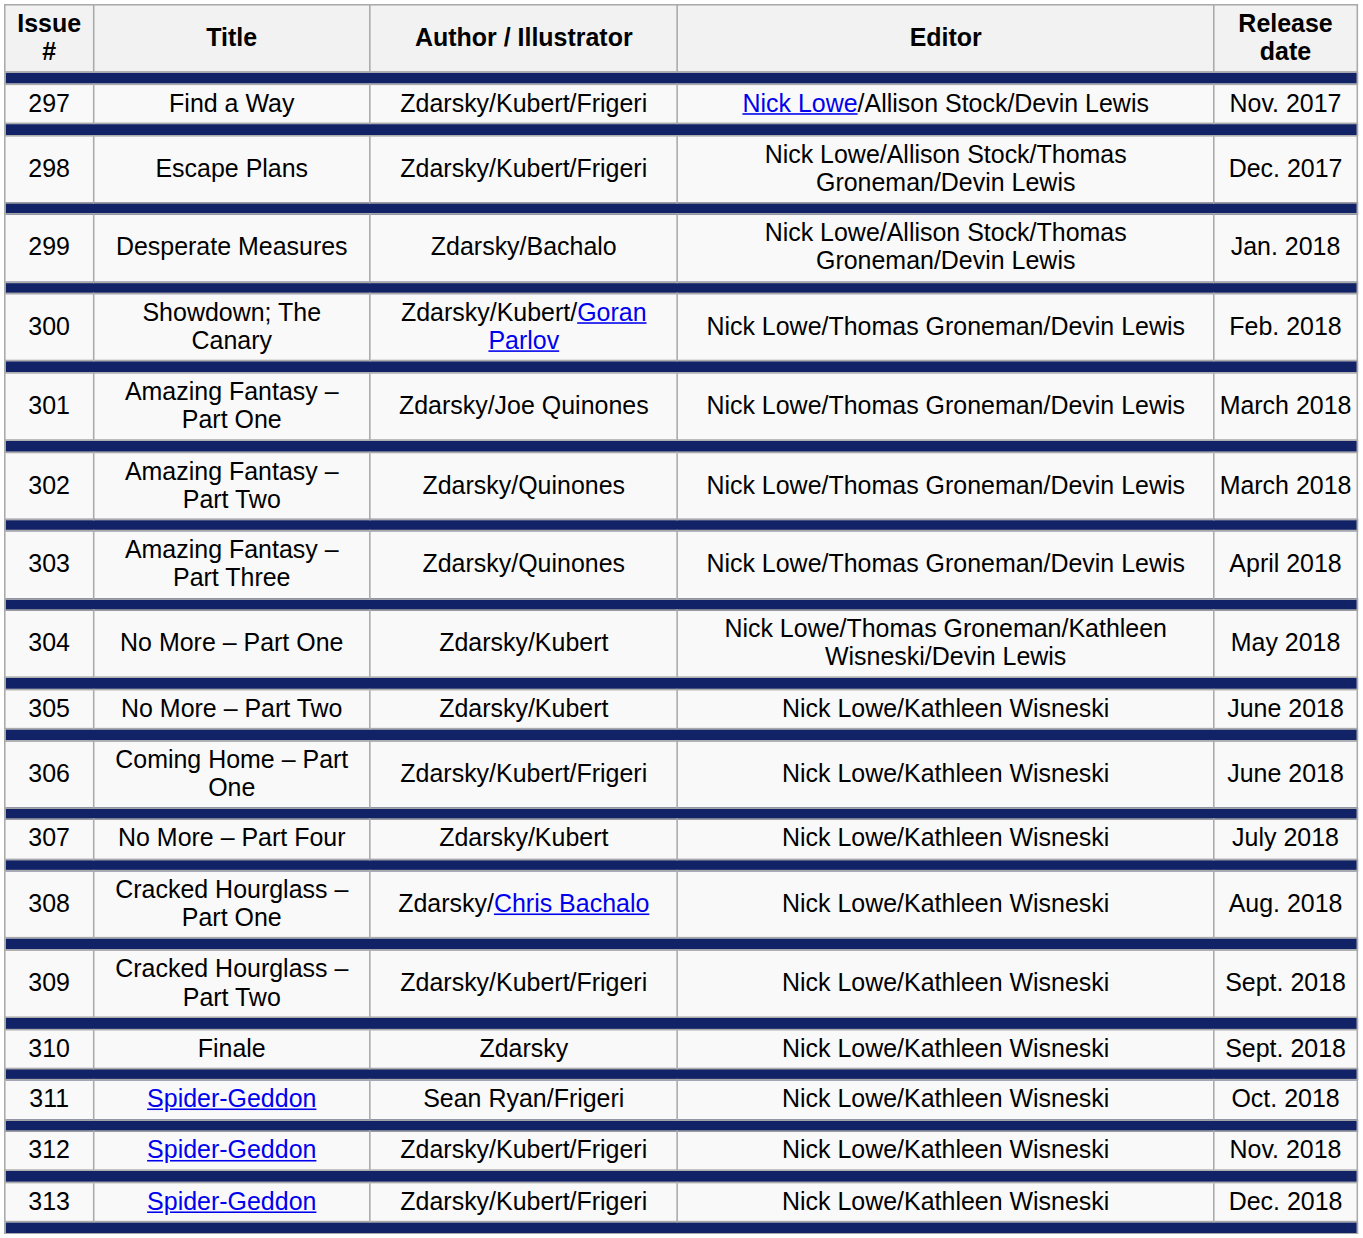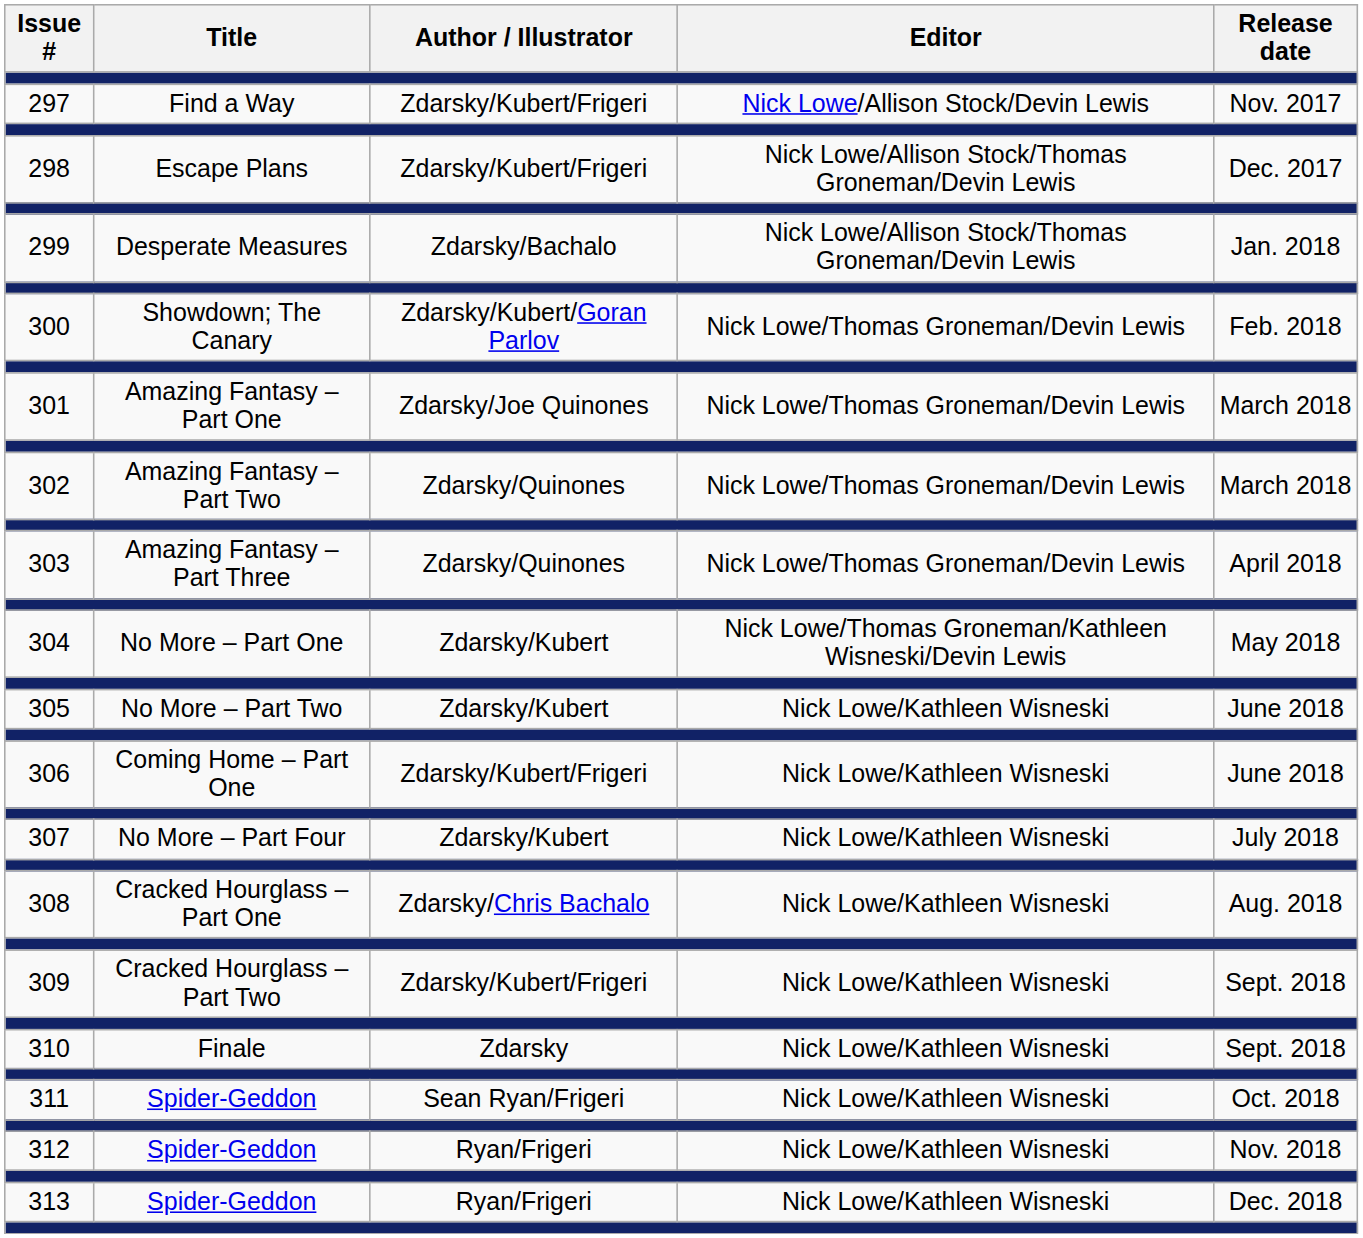 <table class="wikitable">
 <tr>
 <th>Issue #</th>
 <th>Title</th>
 <th>Author / Illustrator</th>
 <th>Editor</th>
 <th>Release date</th>
 </tr>
 <tr>
 <td colspan="6" bgcolor="#112266"></td>
 </tr>
 <tr>
 <td align="center">297</td>
 <td align="center">Find a Way</td>
 <td align="center">Zdarsky/Kubert/Frigeri</td>
 <td align="center"><a href='#'>Nick Lowe</a>/Allison Stock/Devin Lewis</td>
 <td align="center">Nov. 2017</td>
 </tr>
 <tr>
 <td colspan="6" bgcolor="#112266"></td>
 </tr>
 <tr>
 <td align="center">298</td>
 <td align="center">Escape Plans</td>
 <td align="center">Zdarsky/Kubert/Frigeri</td>
 <td align="center">Nick Lowe/Allison Stock/Thomas Groneman/Devin Lewis</td>
 <td align="center">Dec. 2017</td>
 </tr>
 <tr>
 <td colspan="6" bgcolor="#112266"></td>
 </tr>
 <tr>
 <td align="center">299</td>
 <td align="center">Desperate Measures</td>
 <td align="center">Zdarsky/Bachalo</td>
 <td align="center">Nick Lowe/Allison Stock/Thomas Groneman/Devin Lewis</td>
 <td align="center">Jan. 2018</td>
 </tr>
 <tr>
 <td colspan="6" bgcolor="#112266"></td>
 </tr>
 <tr>
 <td align="center">300</td>
 <td align="center">Showdown; The Canary</td>
 <td align="center">Zdarsky/Kubert/<a href='#'>Goran Parlov</a></td>
 <td align="center">Nick Lowe/Thomas Groneman/Devin Lewis</td>
 <td align="center">Feb. 2018</td>
 </tr>
 <tr>
 <td colspan="6" bgcolor="#112266"></td>
 </tr>
 <tr>
 <td align="center">301</td>
 <td align="center">Amazing Fantasy – Part One</td>
 <td align="center">Zdarsky/Joe Quinones</td>
 <td align="center">Nick Lowe/Thomas Groneman/Devin Lewis</td>
 <td align="center">March 2018</td>
 </tr>
 <tr>
 <td colspan="6" bgcolor="#112266"></td>
 </tr>
 <tr>
 <td align="center">302</td>
 <td align="center">Amazing Fantasy – Part Two</td>
 <td align="center">Zdarsky/Quinones</td>
 <td align="center">Nick Lowe/Thomas Groneman/Devin Lewis</td>
 <td align="center">March 2018</td>
 </tr>
 <tr>
 <td colspan="6" bgcolor="#112266"></td>
 </tr>
 <tr>
 <td align="center">303</td>
 <td align="center">Amazing Fantasy – Part Three</td>
 <td align="center">Zdarsky/Quinones</td>
 <td align="center">Nick Lowe/Thomas Groneman/Devin Lewis</td>
 <td align="center">April 2018</td>
 </tr>
 <tr>
 <td colspan="6" bgcolor="#112266"></td>
 </tr>
 <tr>
 <td align="center">304</td>
 <td align="center">No More – Part One</td>
 <td align="center">Zdarsky/Kubert</td>
 <td align="center">Nick Lowe/Thomas Groneman/Kathleen Wisneski/Devin Lewis</td>
 <td align="center">May 2018</td>
 </tr>
 <tr>
 <td colspan="6" bgcolor="#112266"></td>
 </tr>
 <tr>
 <td align="center">305</td>
 <td align="center">No More – Part Two</td>
 <td align="center">Zdarsky/Kubert</td>
 <td align="center">Nick Lowe/Kathleen Wisneski</td>
 <td align="center">June 2018</td>
 </tr>
 <tr>
 <td colspan="6" bgcolor="#112266"></td>
 </tr>
 <tr>
 <td align="center">306</td>
 <td align="center">Coming Home – Part One</td>
 <td align="center">Zdarsky/Kubert/Frigeri</td>
 <td align="center">Nick Lowe/Kathleen Wisneski</td>
 <td align="center">June 2018</td>
 </tr>
 <tr>
 <td colspan="6" bgcolor="#112266"></td>
 </tr>
 <tr>
 <td align="center">307</td>
 <td align="center">No More – Part Four</td>
 <td align="center">Zdarsky/Kubert</td>
 <td align="center">Nick Lowe/Kathleen Wisneski</td>
 <td align="center">July 2018</td>
 </tr>
 <tr>
 <td colspan="6" bgcolor="#112266"></td>
 </tr>
 <tr>
 <td align="center">308</td>
 <td align="center">Cracked Hourglass – Part One</td>
 <td align="center">Zdarsky/<a href='#'>Chris Bachalo</a></td>
 <td align="center">Nick Lowe/Kathleen Wisneski</td>
 <td align="center">Aug. 2018</td>
 </tr>
 <tr>
 <td colspan="6" bgcolor="#112266"></td>
 </tr>
 <tr>
 <td align="center">309</td>
 <td align="center">Cracked Hourglass – Part Two</td>
 <td align="center">Zdarsky/Kubert/Frigeri</td>
 <td align="center">Nick Lowe/Kathleen Wisneski</td>
 <td align="center">Sept. 2018</td>
 </tr>
 <tr>
 <td colspan="6" bgcolor="#112266"></td>
 </tr>
 <tr>
 <td align="center">310</td>
 <td align="center">Finale</td>
 <td align="center">Zdarsky</td>
 <td align="center">Nick Lowe/Kathleen Wisneski</td>
 <td align="center">Sept. 2018</td>
 </tr>
 <tr>
 <td colspan="6" bgcolor="#112266"></td>
 </tr>
 <tr>
 <td align="center">311</td>
 <td align="center"><a href='#'>Spider-Geddon</a></td>
 <td align="center">Sean Ryan/Frigeri</td>
 <td align="center">Nick Lowe/Kathleen Wisneski</td>
 <td align="center">Oct. 2018</td>
 </tr>
 <tr>
 <td colspan="6" bgcolor="#112266"></td>
 </tr>
 <tr>
 <td align="center">312</td>
 <td align="center"><a href='#'>Spider-Geddon</a></td>
-<td align="center">Zdarsky/Kubert/Frigeri</td>
+<td align="center">Ryan/Frigeri</td>
 <td align="center">Nick Lowe/Kathleen Wisneski</td>
 <td align="center">Nov. 2018</td>
 </tr>
 <tr>
 <td colspan="6" bgcolor="#112266"></td>
 </tr>
 <tr>
 <td align="center">313</td>
 <td align="center"><a href='#'>Spider-Geddon</a></td>
-<td align="center">Zdarsky/Kubert/Frigeri</td>
+<td align="center">Ryan/Frigeri</td>
 <td align="center">Nick Lowe/Kathleen Wisneski</td>
 <td align="center">Dec. 2018</td>
 </tr>
 <tr>
 <td colspan="6" bgcolor="#112266"></td>
 </tr>
 <tr>
 </tr>
 </table>
